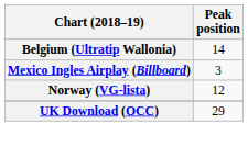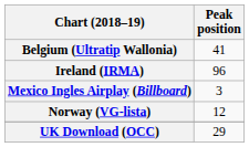 <table class="wikitable sortable plainrowheaders" style="text-align:center">
 <tr>
 <th>Chart (2018–19)</th>
 <th>Peak<br>position</th>
 </tr>
 <tr>
 <th scope="row">Belgium (<a href='#'>Ultratip</a> Wallonia)</th>
-<td>14</td>
+<td>41</td>
+</tr>
+<tr>
+<th scope="row">Ireland (<a href='#'>IRMA</a>)</th>
+<td>96</td>
 </tr>
 <tr>
 <th scope="row"><a href='#'>Mexico Ingles Airplay</a> (<em><a href='#'>Billboard</a></em>)</th>
 <td>3</td>
 </tr>
 <tr>
 <th scope="row">Norway (<a href='#'>VG-lista</a>)</th>
 <td>12</td>
 </tr>
 <tr>
 </tr>
 <tr>
 <th scope="row"><a href='#'>UK Download</a> (<a href='#'>OCC</a>)</th>
 <td>29</td>
 </tr>
 </table>
